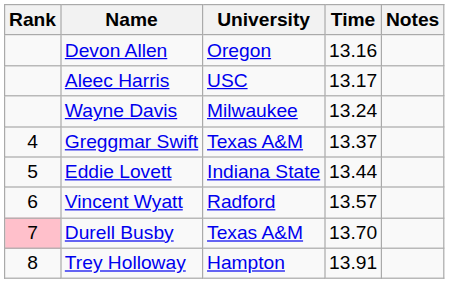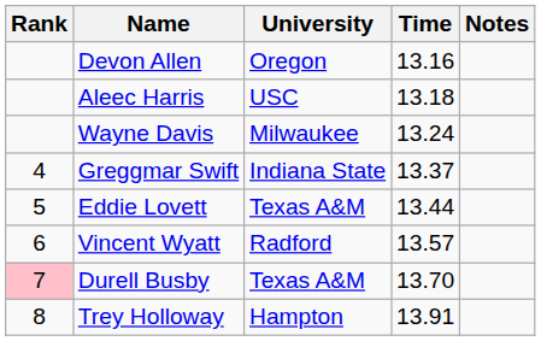 <table class="wikitable sortable" style="text-align:center">
 <tr>
 <th>Rank</th>
 <th>Name</th>
 <th>University</th>
 <th>Time</th>
 <th>Notes</th>
 </tr>
 <tr>
 <td></td>
 <td align=left><a href='#'>Devon Allen</a></td>
 <td align=left><a href='#'>Oregon</a></td>
 <td>13.16</td>
 <td></td>
 </tr>
 <tr>
 <td></td>
 <td align=left><a href='#'>Aleec Harris</a></td>
 <td align=left><a href='#'>USC</a></td>
-<td>13.17</td>
+<td>13.18</td>
 <td></td>
 </tr>
 <tr>
 <td></td>
 <td align=left><a href='#'>Wayne Davis</a></td>
 <td align="left"><a href='#'>Milwaukee</a></td>
 <td>13.24</td>
 <td></td>
 </tr>
 <tr>
 <td>4</td>
 <td align=left><a href='#'>Greggmar Swift</a> </td>
-<td align=left><a href='#'>Texas A&M</a></td>
+<td align=left><a href='#'>Indiana State</a></td>
 <td>13.37</td>
 </tr>
 <tr>
 <td>5</td>
 <td align=left><a href='#'>Eddie Lovett</a></td>
-<td align=left><a href='#'>Indiana State</a></td>
+<td align=left><a href='#'>Texas A&M</a></td>
 <td>13.44</td>
 <td></td>
 </tr>
 <tr>
 <td>6</td>
 <td align=left><a href='#'>Vincent Wyatt</a></td>
 <td align="left"><a href='#'>Radford</a></td>
 <td>13.57</td>
 <td></td>
 </tr>
 <tr>
 <td style="background: pink;">7</td>
 <td align=left><a href='#'>Durell Busby</a></td>
 <td align=left><a href='#'>Texas A&M</a></td>
 <td>13.70</td>
 <td></td>
 </tr>
 <tr>
 <td>8</td>
 <td align=left><a href='#'>Trey Holloway</a></td>
 <td align="left"><a href='#'>Hampton</a></td>
 <td>13.91</td>
 <td></td>
 </tr>
 </table>
